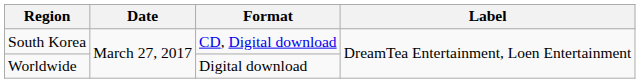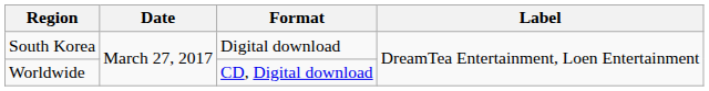 <table class="wikitable">
 <tr>
 <th>Region</th>
 <th>Date</th>
 <th>Format</th>
 <th>Label</th>
 </tr>
 <tr>
 <td>South Korea</td>
 <td rowspan="2">March 27, 2017</td>
-<td><a href='#'>CD</a>, <a href='#'>Digital download</a></td>
+<td>Digital download</td>
 <td rowspan="2">DreamTea Entertainment, Loen Entertainment</td>
 </tr>
 <tr>
 <td>Worldwide</td>
-<td>Digital download</td>
+<td><a href='#'>CD</a>, <a href='#'>Digital download</a></td>
 </tr>
 </table>
